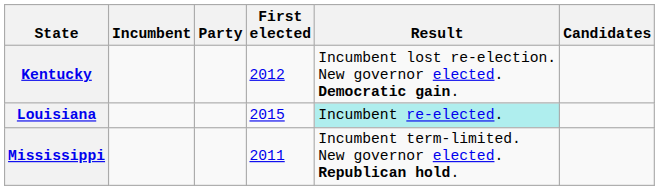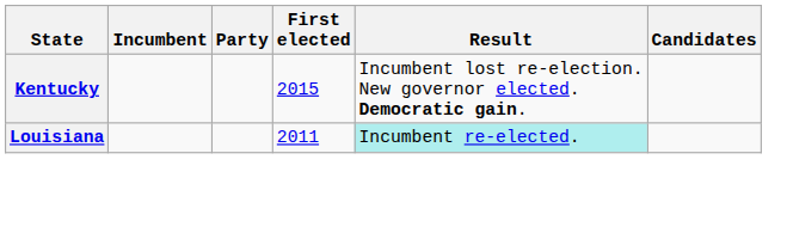 <table class="wikitable sortable">
 <tr valign=bottom>
 <th>State</th>
 <th>Incumbent</th>
 <th>Party</th>
 <th>First<br>elected</th>
 <th>Result</th>
 <th>Candidates</th>
 </tr>
 <tr>
 <th><a href='#'>Kentucky</a></th>
 <td></td>
 <td></td>
-<td><a href='#'>2012</a></td>
+<td><a href='#'>2015</a></td>
 <td>Incumbent lost re-election.<br>New governor <a href='#'>elected</a>.<br><strong>Democratic gain</strong>.</td>
 <td nowrap></td>
 </tr>
 <tr>
 <th><a href='#'>Louisiana</a></th>
 <td></td>
 <td></td>
-<td><a href='#'>2015</a></td>
+<td><a href='#'>2011</a></td>
 <td style="background: paleturquoise;">Incumbent <a href='#'>re-elected</a>.</td>
 <td nowrap></td>
 </tr>
-<tr>
-<th><a href='#'>Mississippi</a></th>
-<td></td>
-<td></td>
-<td><a href='#'>2011</a></td>
-<td>Incumbent term-limited.<br>New governor <a href='#'>elected</a>.<br><strong>Republican hold</strong>.</td>
-<td nowrap></td>
-</tr>
 </table>
